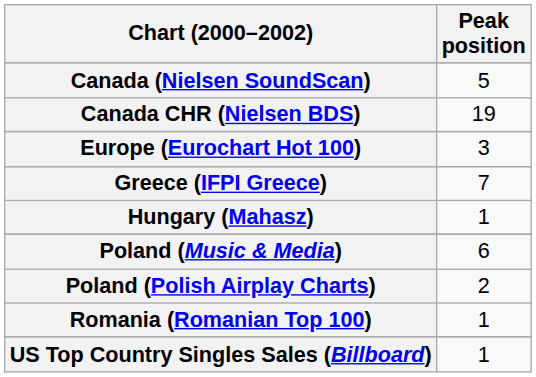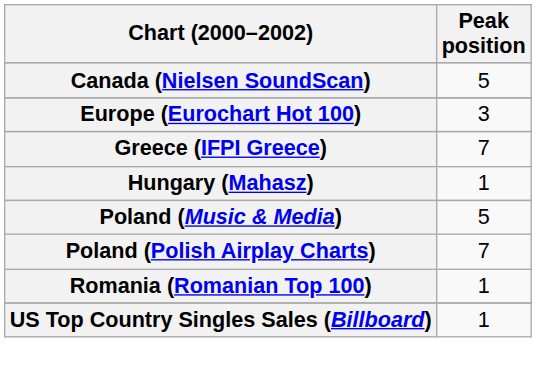 <table class="wikitable sortable plainrowheaders" style="text-align:center">
 <tr>
 <th>Chart (2000–2002)</th>
 <th>Peak<br>position</th>
 </tr>
 <tr>
 </tr>
 <tr>
 </tr>
 <tr>
 </tr>
 <tr>
 </tr>
 <tr>
 <th scope="row">Canada (<a href='#'>Nielsen SoundScan</a>)</th>
 <td>5</td>
-</tr>
-<tr>
-<th scope="row">Canada CHR (<a href='#'>Nielsen BDS</a>)</th>
-<td align="center">19</td>
 </tr>
 <tr>
 </tr>
 <tr>
 <th scope="row">Europe (<a href='#'>Eurochart Hot 100</a>)</th>
 <td>3</td>
 </tr>
 <tr>
 </tr>
 <tr>
 </tr>
 <tr>
 </tr>
 <tr>
 <th scope="row">Greece (<a href='#'>IFPI Greece</a>)</th>
 <td>7</td>
 </tr>
 <tr>
 <th scope="row">Hungary (<a href='#'>Mahasz</a>)</th>
 <td>1</td>
 </tr>
 <tr>
 </tr>
 <tr>
 </tr>
 <tr>
 </tr>
 <tr>
 </tr>
 <tr>
 </tr>
 <tr>
 </tr>
 <tr>
 <th scope="row">Poland (<em><a href='#'>Music & Media</a></em>)</th>
-<td>6</td>
+<td>5</td>
 </tr>
 <tr>
 <th scope="row">Poland (<a href='#'>Polish Airplay Charts</a>)</th>
-<td>2</td>
+<td>7</td>
 </tr>
 <tr>
 <th scope="row">Romania (<a href='#'>Romanian Top 100</a>)</th>
 <td>1</td>
 </tr>
 <tr>
 </tr>
 <tr>
 </tr>
 <tr>
 </tr>
 <tr>
 </tr>
 <tr>
 </tr>
 <tr>
 </tr>
 <tr>
 </tr>
 <tr>
 </tr>
 <tr>
 </tr>
 <tr>
 </tr>
 <tr>
 </tr>
 <tr>
 <th scope="row">US Top Country Singles Sales (<em><a href='#'>Billboard</a></em>)<br></th>
 <td>1</td>
 </tr>
 </table>
